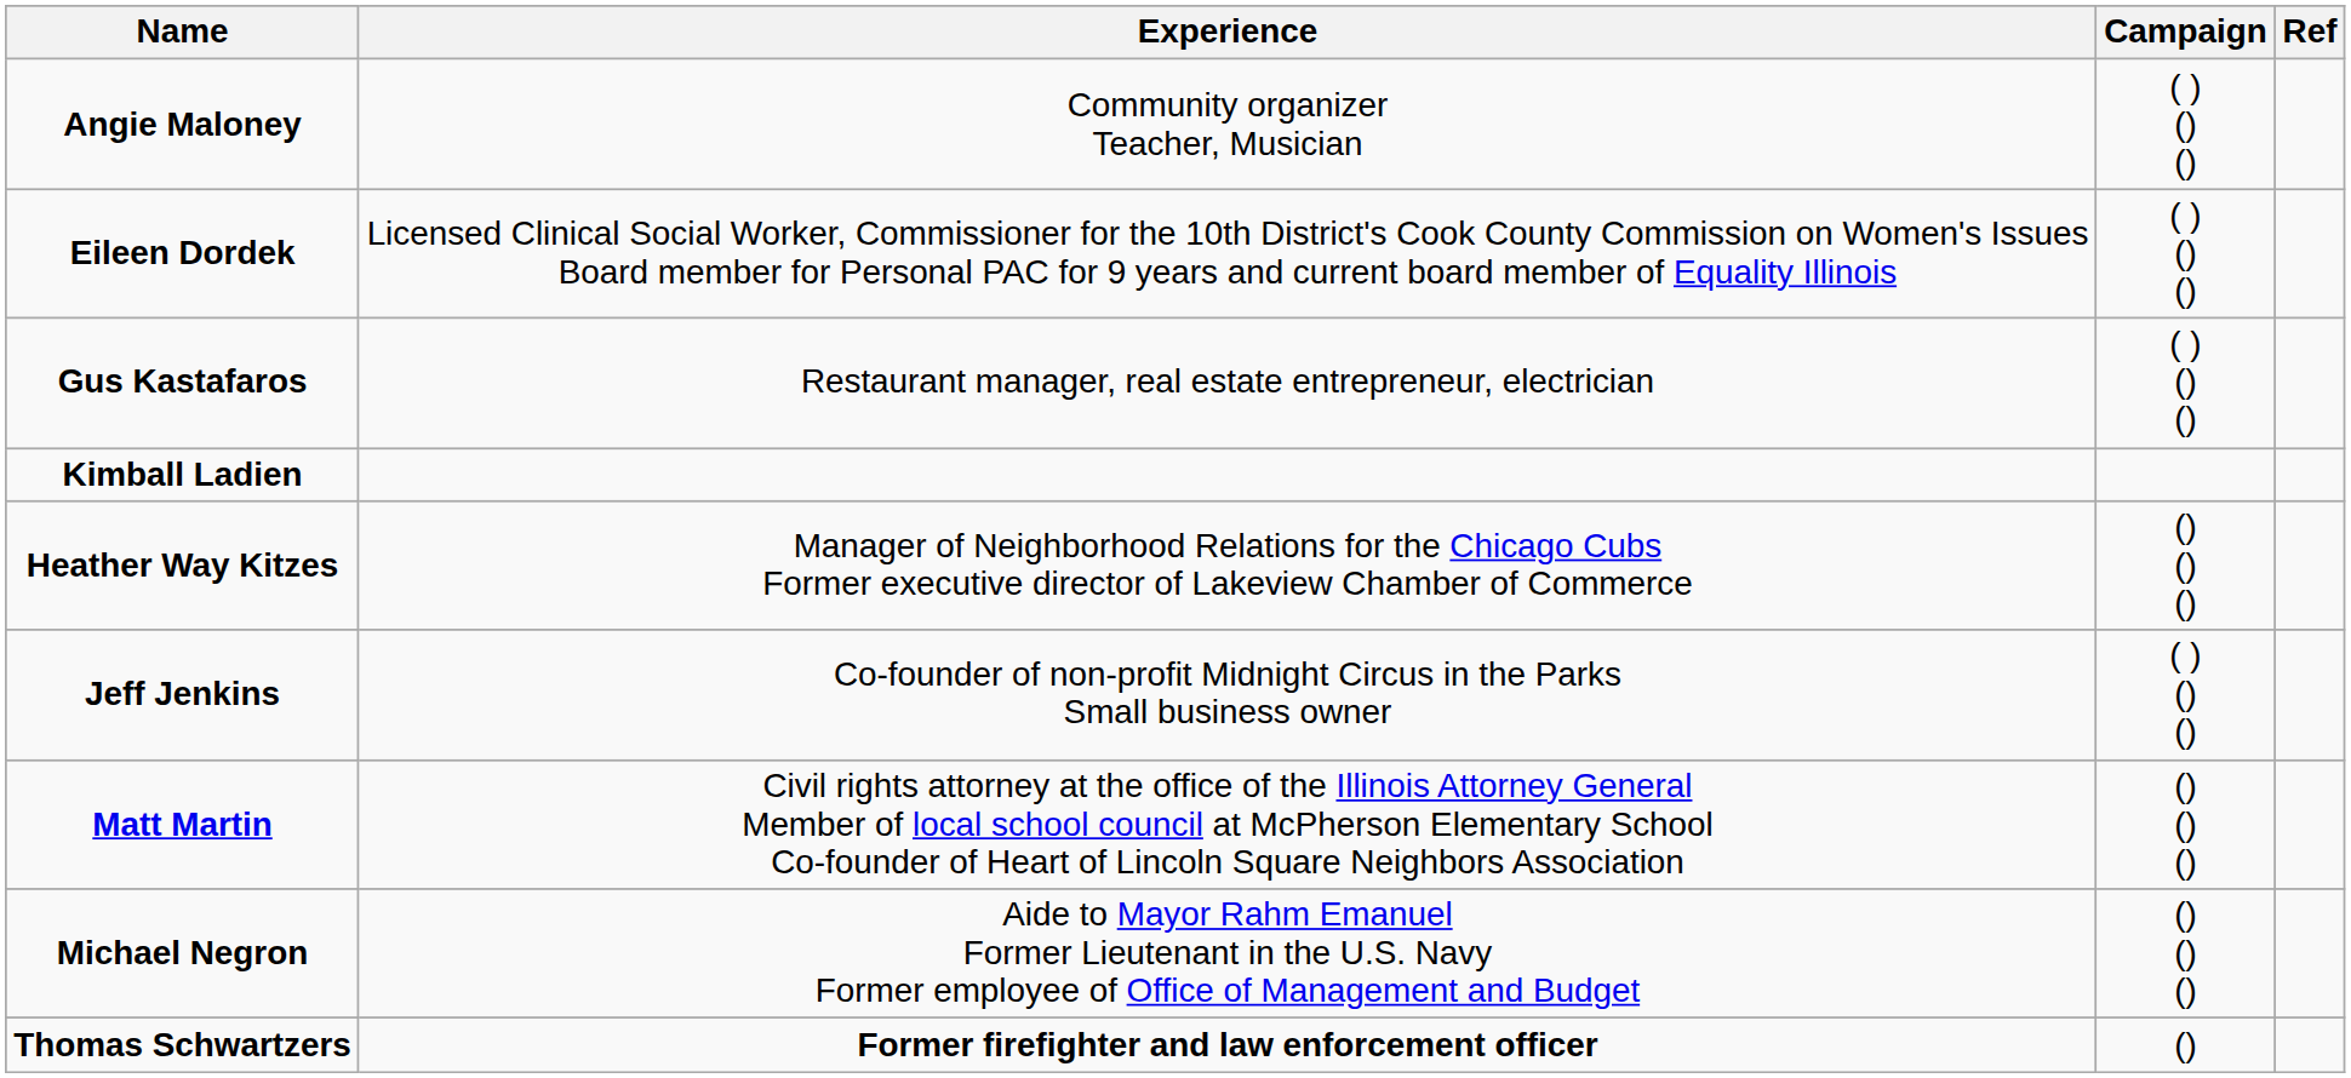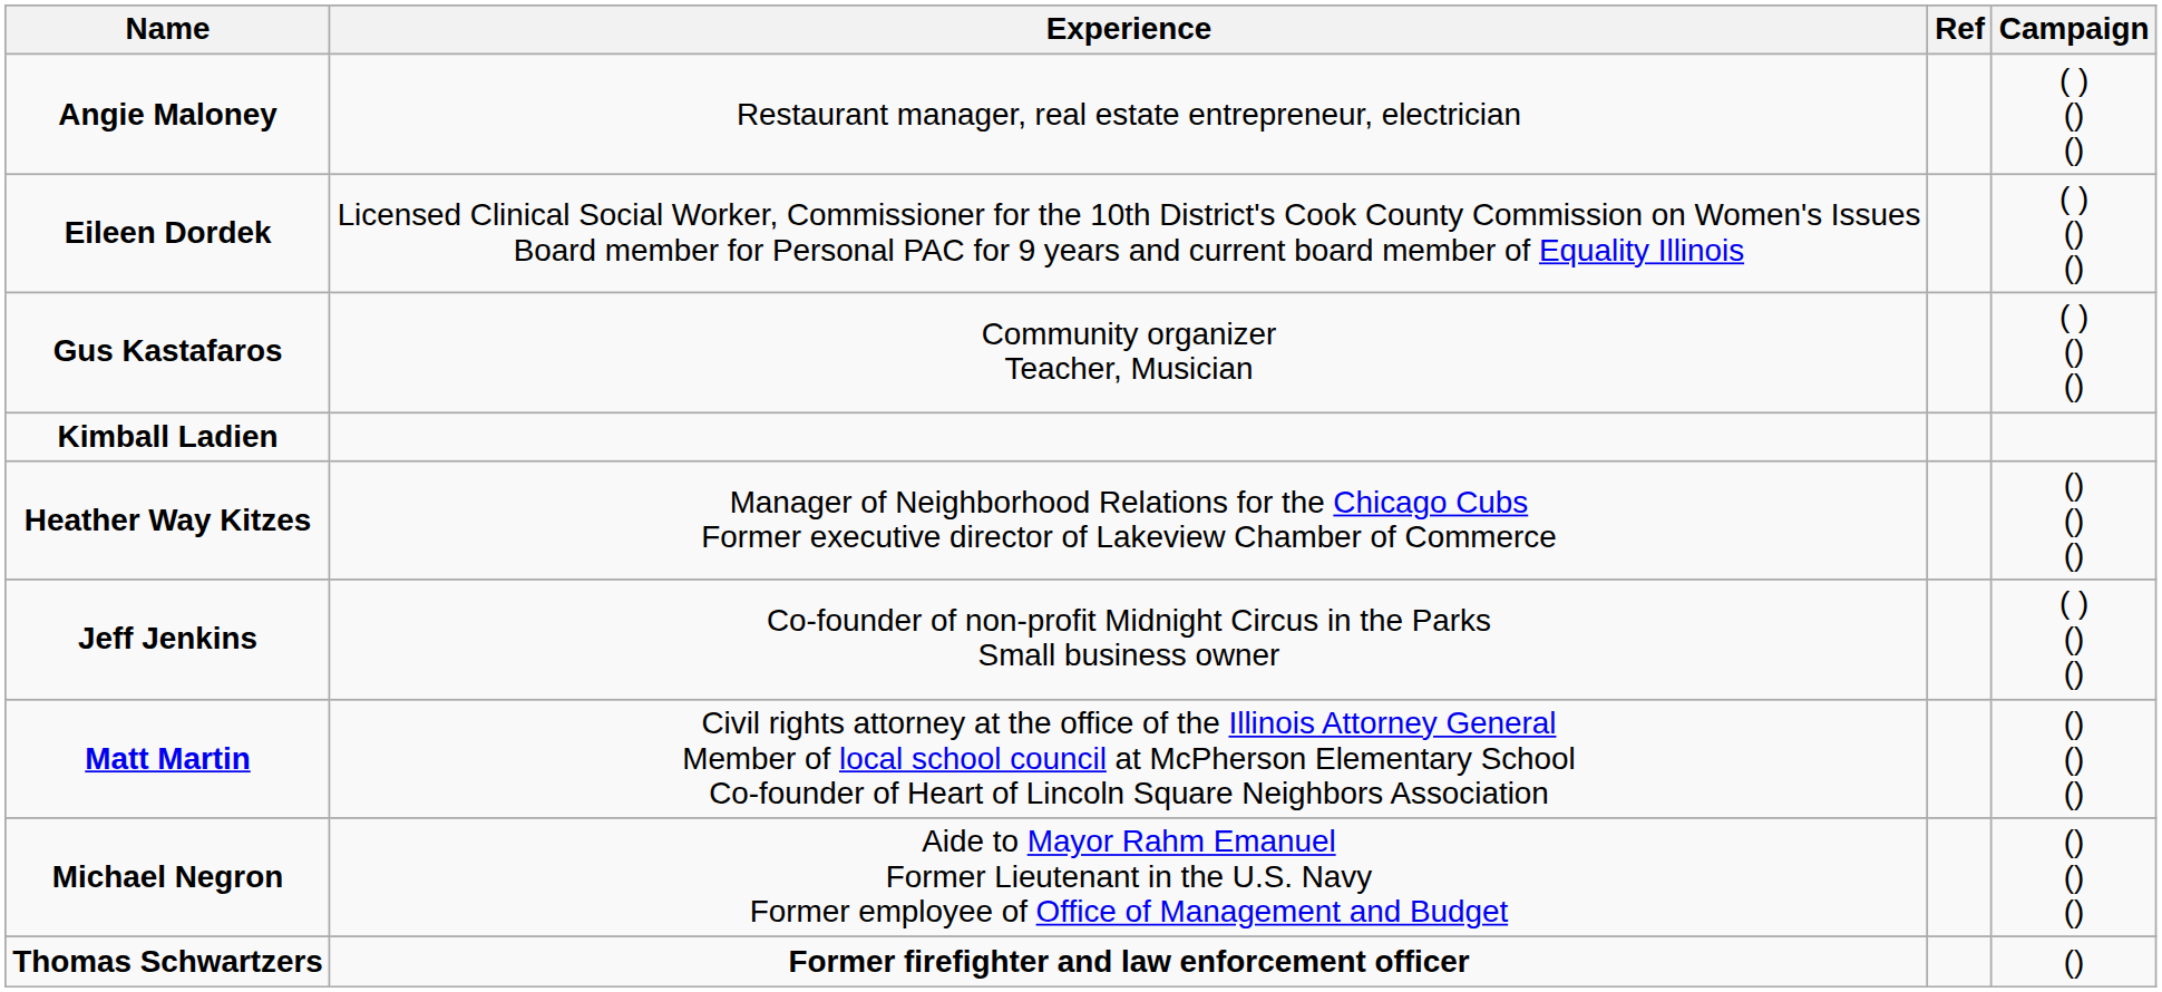 <table class="wikitable" style="text-align:center">
 <tr>
 <th>Name</th>
 <th>Experience</th>
+<th>Ref</th>
 <th>Campaign</th>
-<th>Ref</th>
 </tr>
 <tr>
 <td><strong>Angie Maloney</strong></td>
-<td>Community organizer<br>Teacher, Musician</td>
+<td>Restaurant manager, real estate entrepreneur, electrician</td>
+<td></td>
 <td>( )<br>()<br>()</td>
-<td></td>
 </tr>
 <tr>
 <td><strong>Eileen Dordek</strong></td>
 <td>Licensed Clinical Social Worker, Commissioner for the 10th District's Cook County Commission on Women's Issues<br>Board member for Personal PAC for 9 years and current board member of <a href='#'>Equality Illinois</a></td>
+<td></td>
 <td>( )<br>()<br>()</td>
-<td></td>
 </tr>
 <tr>
 <td><strong>Gus Kastafaros</strong></td>
-<td>Restaurant manager, real estate entrepreneur, electrician</td>
+<td>Community organizer<br>Teacher, Musician</td>
+<td></td>
 <td>( )<br>()<br>()</td>
-<td></td>
 </tr>
 <tr>
 <td><strong>Kimball Ladien</strong></td>
 <td></td>
 <td></td>
 <td></td>
 </tr>
 <tr>
 <td><strong>Heather Way Kitzes</strong></td>
 <td>Manager of Neighborhood Relations for the <a href='#'>Chicago Cubs</a><br>Former executive director of Lakeview Chamber of Commerce</td>
+<td></td>
 <td>()<br>()<br>()</td>
-<td></td>
 </tr>
 <tr>
 <td><strong>Jeff Jenkins</strong></td>
 <td>Co-founder of non-profit Midnight Circus in the Parks<br>Small business owner</td>
+<td></td>
 <td>( )<br>()<br>()</td>
-<td></td>
 </tr>
 <tr>
 <td><strong><a href='#'>Matt Martin</a></strong></td>
 <td>Civil rights attorney at the office of the <a href='#'>Illinois Attorney General</a><br>Member of <a href='#'>local school council</a> at McPherson Elementary School<br>Co-founder of Heart of Lincoln Square Neighbors Association</td>
+<td></td>
 <td>()<br>()<br>()</td>
-<td></td>
 </tr>
 <tr>
 <td><strong>Michael Negron</strong></td>
 <td>Aide to <a href='#'>Mayor Rahm Emanuel</a><br>Former Lieutenant in the U.S. Navy<br>Former employee of <a href='#'>Office of Management and Budget</a></td>
+<td></td>
 <td>()<br>()<br>()</td>
-<td></td>
 </tr>
 <tr>
 <td><strong>Thomas Schwartzers</strong></td>
 <td><strong>Former firefighter and law enforcement officer</strong></td>
+<td></td>
 <td>()</td>
-<td></td>
 </tr>
 </table>
